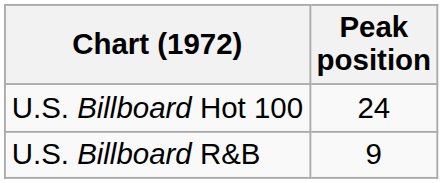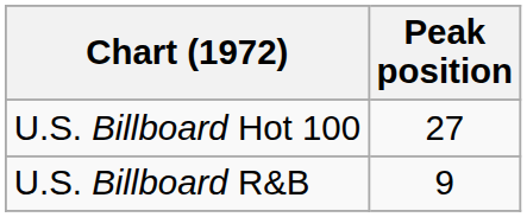 <table class="wikitable">
 <tr>
 <th>Chart (1972)</th>
 <th>Peak<br>position</th>
 </tr>
 <tr>
 <td>U.S. <em>Billboard</em> Hot 100</td>
-<td style="text-align:center;">24</td>
+<td style="text-align:center;">27</td>
 </tr>
 <tr>
 <td>U.S. <em>Billboard</em> R&B</td>
 <td style="text-align:center;">9</td>
 </tr>
 </table>
